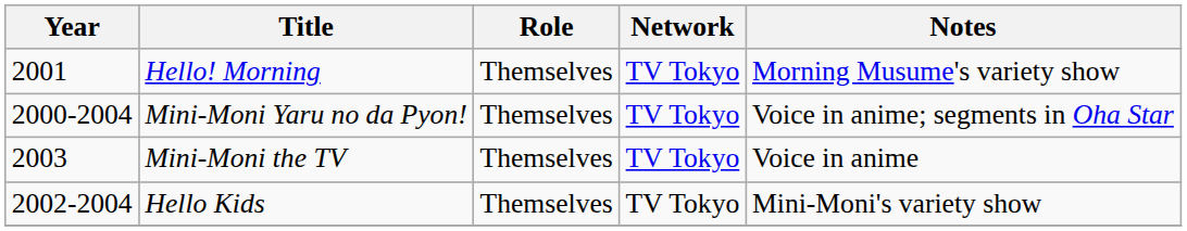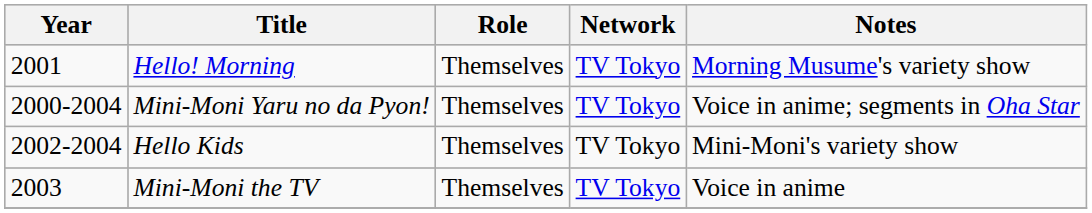 <table class="wikitable sortable">
 <tr>
 <th>Year</th>
 <th>Title</th>
 <th>Role</th>
 <th>Network</th>
 <th class="unsortable">Notes</th>
 </tr>
 <tr>
 <td>2001</td>
 <td><em><a href='#'>Hello! Morning</a></em></td>
 <td>Themselves</td>
 <td><a href='#'>TV Tokyo</a></td>
 <td><a href='#'>Morning Musume</a>'s variety show</td>
 </tr>
 <tr>
 <td>2000-2004</td>
 <td><em>Mini-Moni Yaru no da Pyon!</em></td>
 <td>Themselves</td>
 <td><a href='#'>TV Tokyo</a></td>
 <td>Voice in anime; segments in <em><a href='#'>Oha Star</a></em></td>
 </tr>
 <tr>
+<td>2002-2004</td>
+<td><em>Hello Kids</em></td>
+<td>Themselves</td>
+<td>TV Tokyo</td>
+<td>Mini-Moni's variety show</td>
+</tr>
+<tr>
 <td>2003</td>
 <td><em>Mini-Moni the TV</em></td>
 <td>Themselves</td>
 <td><a href='#'>TV Tokyo</a></td>
 <td>Voice in anime</td>
 </tr>
 <tr>
-<td>2002-2004</td>
-<td><em>Hello Kids</em></td>
-<td>Themselves</td>
-<td>TV Tokyo</td>
-<td>Mini-Moni's variety show</td>
-</tr>
-<tr>
 </tr>
 </table>
